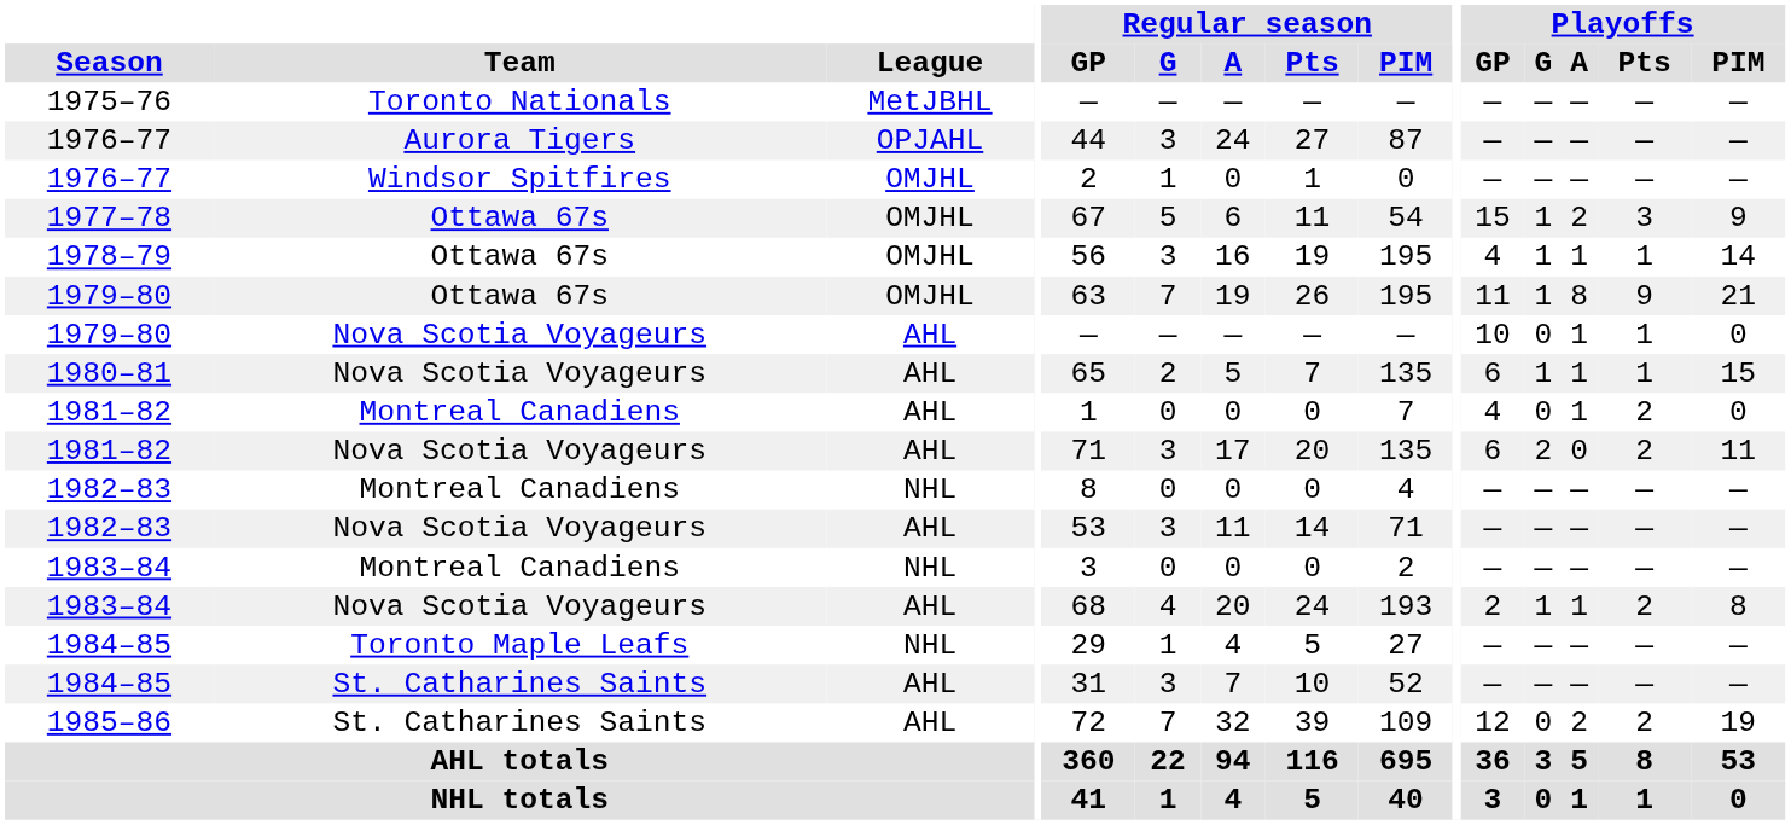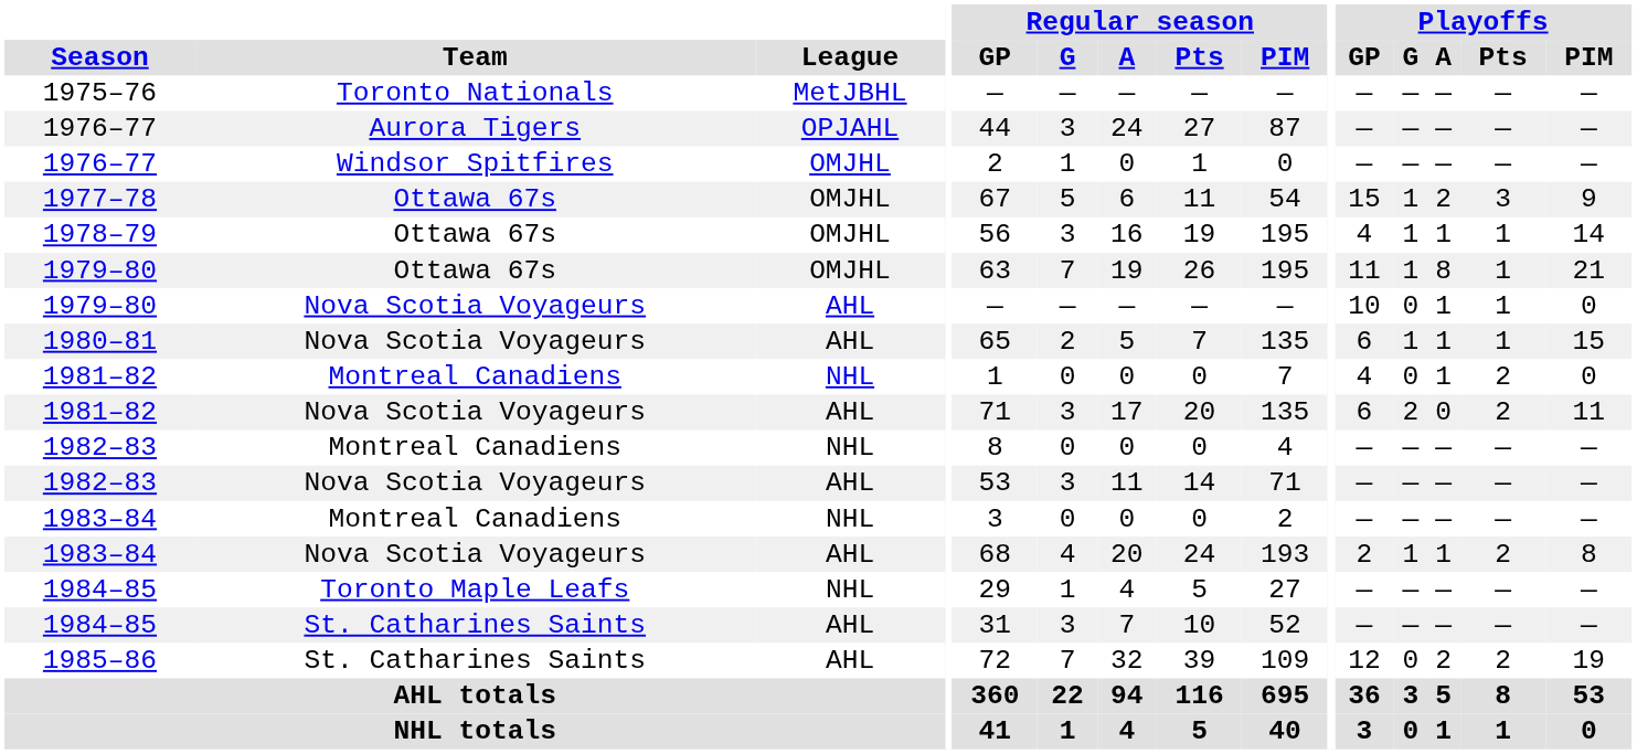 <table border="0" cellpadding="1" cellspacing="0" style="text-align:center; width:60em">
 <tr bgcolor="#e0e0e0">
 <th colspan="3" bgcolor="#ffffff"></th>
 <th rowspan="100" bgcolor="#ffffff"></th>
 <th colspan="5"><a href='#'>Regular season</a></th>
 <th rowspan="100" bgcolor="#ffffff"></th>
 <th colspan="5"><a href='#'>Playoffs</a></th>
 </tr>
 <tr bgcolor="#e0e0e0">
 <th><a href='#'>Season</a></th>
 <th>Team</th>
 <th>League</th>
 <th>GP</th>
 <th><a href='#'>G</a></th>
 <th><a href='#'>A</a></th>
 <th><a href='#'>Pts</a></th>
 <th><a href='#'>PIM</a></th>
 <th>GP</th>
 <th>G</th>
 <th>A</th>
 <th>Pts</th>
 <th>PIM</th>
 </tr>
 <tr>
 <td>1975–76</td>
 <td><a href='#'>Toronto Nationals</a></td>
 <td><a href='#'>MetJBHL</a></td>
 <td>—</td>
 <td>—</td>
 <td>—</td>
 <td>—</td>
 <td>—</td>
 <td>—</td>
 <td>—</td>
 <td>—</td>
 <td>—</td>
 <td>—</td>
 </tr>
 <tr bgcolor="#f0f0f0">
 <td>1976–77</td>
 <td><a href='#'>Aurora Tigers</a></td>
 <td><a href='#'>OPJAHL</a></td>
 <td>44</td>
 <td>3</td>
 <td>24</td>
 <td>27</td>
 <td>87</td>
 <td>—</td>
 <td>—</td>
 <td>—</td>
 <td>—</td>
 <td>—</td>
 </tr>
 <tr>
 <td><a href='#'>1976–77</a></td>
 <td><a href='#'>Windsor Spitfires</a></td>
 <td><a href='#'>OMJHL</a></td>
 <td>2</td>
 <td>1</td>
 <td>0</td>
 <td>1</td>
 <td>0</td>
 <td>—</td>
 <td>—</td>
 <td>—</td>
 <td>—</td>
 <td>—</td>
 </tr>
 <tr bgcolor="#f0f0f0">
 <td><a href='#'>1977–78</a></td>
 <td><a href='#'>Ottawa 67s</a></td>
 <td>OMJHL</td>
 <td>67</td>
 <td>5</td>
 <td>6</td>
 <td>11</td>
 <td>54</td>
 <td>15</td>
 <td>1</td>
 <td>2</td>
 <td>3</td>
 <td>9</td>
 </tr>
 <tr>
 <td><a href='#'>1978–79</a></td>
 <td>Ottawa 67s</td>
 <td>OMJHL</td>
 <td>56</td>
 <td>3</td>
 <td>16</td>
 <td>19</td>
 <td>195</td>
 <td>4</td>
 <td>1</td>
 <td>1</td>
 <td>1</td>
 <td>14</td>
 </tr>
 <tr bgcolor="#f0f0f0">
 <td><a href='#'>1979–80</a></td>
 <td>Ottawa 67s</td>
 <td>OMJHL</td>
 <td>63</td>
 <td>7</td>
 <td>19</td>
 <td>26</td>
 <td>195</td>
 <td>11</td>
 <td>1</td>
 <td>8</td>
-<td>9</td>
+<td>1</td>
 <td>21</td>
 </tr>
 <tr>
 <td><a href='#'>1979–80</a></td>
 <td><a href='#'>Nova Scotia Voyageurs</a></td>
 <td><a href='#'>AHL</a></td>
 <td>—</td>
 <td>—</td>
 <td>—</td>
 <td>—</td>
 <td>—</td>
 <td>10</td>
 <td>0</td>
 <td>1</td>
 <td>1</td>
 <td>0</td>
 </tr>
 <tr bgcolor="#f0f0f0">
 <td><a href='#'>1980–81</a></td>
 <td>Nova Scotia Voyageurs</td>
 <td>AHL</td>
 <td>65</td>
 <td>2</td>
 <td>5</td>
 <td>7</td>
 <td>135</td>
 <td>6</td>
 <td>1</td>
 <td>1</td>
 <td>1</td>
 <td>15</td>
 </tr>
 <tr>
 <td><a href='#'>1981–82</a></td>
 <td><a href='#'>Montreal Canadiens</a></td>
-<td>AHL</td>
+<td><a href='#'>NHL</a></td>
 <td>1</td>
 <td>0</td>
 <td>0</td>
 <td>0</td>
 <td>7</td>
 <td>4</td>
 <td>0</td>
 <td>1</td>
 <td>2</td>
 <td>0</td>
 </tr>
 <tr bgcolor="#f0f0f0">
 <td><a href='#'>1981–82</a></td>
 <td>Nova Scotia Voyageurs</td>
 <td>AHL</td>
 <td>71</td>
 <td>3</td>
 <td>17</td>
 <td>20</td>
 <td>135</td>
 <td>6</td>
 <td>2</td>
 <td>0</td>
 <td>2</td>
 <td>11</td>
 </tr>
 <tr>
 <td><a href='#'>1982–83</a></td>
 <td>Montreal Canadiens</td>
 <td>NHL</td>
 <td>8</td>
 <td>0</td>
 <td>0</td>
 <td>0</td>
 <td>4</td>
 <td>—</td>
 <td>—</td>
 <td>—</td>
 <td>—</td>
 <td>—</td>
 </tr>
 <tr bgcolor="#f0f0f0">
 <td><a href='#'>1982–83</a></td>
 <td>Nova Scotia Voyageurs</td>
 <td>AHL</td>
 <td>53</td>
 <td>3</td>
 <td>11</td>
 <td>14</td>
 <td>71</td>
 <td>—</td>
 <td>—</td>
 <td>—</td>
 <td>—</td>
 <td>—</td>
 </tr>
 <tr>
 <td><a href='#'>1983–84</a></td>
 <td>Montreal Canadiens</td>
 <td>NHL</td>
 <td>3</td>
 <td>0</td>
 <td>0</td>
 <td>0</td>
 <td>2</td>
 <td>—</td>
 <td>—</td>
 <td>—</td>
 <td>—</td>
 <td>—</td>
 </tr>
 <tr bgcolor="#f0f0f0">
 <td><a href='#'>1983–84</a></td>
 <td>Nova Scotia Voyageurs</td>
 <td>AHL</td>
 <td>68</td>
 <td>4</td>
 <td>20</td>
 <td>24</td>
 <td>193</td>
 <td>2</td>
 <td>1</td>
 <td>1</td>
 <td>2</td>
 <td>8</td>
 </tr>
 <tr>
 <td><a href='#'>1984–85</a></td>
 <td><a href='#'>Toronto Maple Leafs</a></td>
 <td>NHL</td>
 <td>29</td>
 <td>1</td>
 <td>4</td>
 <td>5</td>
 <td>27</td>
 <td>—</td>
 <td>—</td>
 <td>—</td>
 <td>—</td>
 <td>—</td>
 </tr>
 <tr bgcolor="#f0f0f0">
 <td><a href='#'>1984–85</a></td>
 <td><a href='#'>St. Catharines Saints</a></td>
 <td>AHL</td>
 <td>31</td>
 <td>3</td>
 <td>7</td>
 <td>10</td>
 <td>52</td>
 <td>—</td>
 <td>—</td>
 <td>—</td>
 <td>—</td>
 <td>—</td>
 </tr>
 <tr>
 <td><a href='#'>1985–86</a></td>
 <td>St. Catharines Saints</td>
 <td>AHL</td>
 <td>72</td>
 <td>7</td>
 <td>32</td>
 <td>39</td>
 <td>109</td>
 <td>12</td>
 <td>0</td>
 <td>2</td>
 <td>2</td>
 <td>19</td>
 </tr>
 <tr bgcolor="#e0e0e0">
 <th colspan="3">AHL totals</th>
 <th>360</th>
 <th>22</th>
 <th>94</th>
 <th>116</th>
 <th>695</th>
 <th>36</th>
 <th>3</th>
 <th>5</th>
 <th>8</th>
 <th>53</th>
 </tr>
 <tr bgcolor="#e0e0e0">
 <th colspan="3">NHL totals</th>
 <th>41</th>
 <th>1</th>
 <th>4</th>
 <th>5</th>
 <th>40</th>
 <th>3</th>
 <th>0</th>
 <th>1</th>
 <th>1</th>
 <th>0</th>
 </tr>
 </table>
